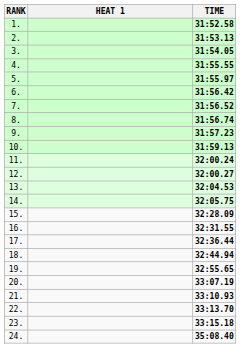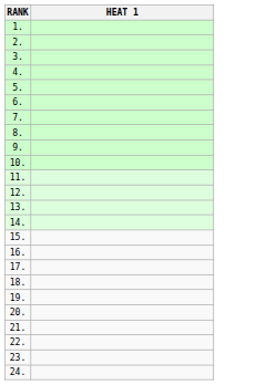 <table class="wikitable" style="border-collapse: collapse; font-size: 90%;">
 <tr>
 <th>RANK</th>
 <th align="center" style="width: 20em">HEAT 1</th>
-<th>TIME</th>
 </tr>
 <tr style="background:#ccffcc;">
 <td align="center">1.</td>
 <td></td>
-<td align="center"><strong>31:52.58</strong></td>
 </tr>
 <tr style="background:#ccffcc;">
 <td align="center">2.</td>
 <td></td>
-<td align="center"><strong>31:53.13</strong></td>
 </tr>
 <tr style="background:#ccffcc;">
 <td align="center">3.</td>
 <td></td>
-<td align="center"><strong>31:54.05</strong></td>
 </tr>
 <tr style="background:#ccffcc;">
 <td align="center">4.</td>
 <td></td>
-<td align="center"><strong>31:55.55</strong></td>
 </tr>
 <tr style="background:#ccffcc;">
 <td align="center">5.</td>
 <td></td>
-<td align="center"><strong>31:55.97</strong></td>
 </tr>
 <tr style="background:#ccffcc;">
 <td align="center">6.</td>
 <td></td>
-<td align="center"><strong>31:56.42</strong></td>
 </tr>
 <tr style="background:#ccffcc;">
 <td align="center">7.</td>
 <td></td>
-<td align="center"><strong>31:56.52</strong></td>
 </tr>
 <tr style="background:#ccffcc;">
 <td align="center">8.</td>
 <td></td>
-<td align="center"><strong>31:56.74</strong></td>
 </tr>
 <tr style="background:#ccffcc;">
 <td align="center">9.</td>
 <td></td>
-<td align="center"><strong>31:57.23</strong></td>
 </tr>
 <tr style="background:#ccffcc;">
 <td align="center">10.</td>
 <td></td>
-<td align="center"><strong>31:59.13</strong></td>
 </tr>
 <tr style="background:#ddffdd;">
 <td align="center">11.</td>
 <td></td>
-<td align="center"><strong>32:00.24</strong></td>
 </tr>
 <tr style="background:#ddffdd;">
 <td align="center">12.</td>
 <td></td>
-<td align="center"><strong>32:00.27</strong></td>
 </tr>
 <tr style="background:#ddffdd;">
 <td align="center">13.</td>
 <td></td>
-<td align="center"><strong>32:04.53</strong></td>
 </tr>
 <tr style="background:#ddffdd;">
 <td align="center">14.</td>
 <td></td>
-<td align="center"><strong>32:05.75</strong></td>
 </tr>
 <tr>
 <td align="center">15.</td>
 <td></td>
-<td align="center"><strong>32:28.09</strong></td>
 </tr>
 <tr>
 <td align="center">16.</td>
 <td></td>
-<td align="center"><strong>32:31.55</strong></td>
 </tr>
 <tr>
 <td align="center">17.</td>
 <td></td>
-<td align="center"><strong>32:36.44</strong></td>
 </tr>
 <tr>
 <td align="center">18.</td>
 <td></td>
-<td align="center"><strong>32:44.94</strong></td>
 </tr>
 <tr>
 <td align="center">19.</td>
 <td></td>
-<td align="center"><strong>32:55.65</strong></td>
 </tr>
 <tr>
 <td align="center">20.</td>
 <td></td>
-<td align="center"><strong>33:07.19</strong></td>
 </tr>
 <tr>
 <td align="center">21.</td>
 <td></td>
-<td align="center"><strong>33:10.93</strong></td>
 </tr>
 <tr>
 <td align="center">22.</td>
 <td></td>
-<td align="center"><strong>33:13.70</strong></td>
 </tr>
 <tr>
 <td align="center">23.</td>
 <td></td>
-<td align="center"><strong>33:15.18</strong></td>
 </tr>
 <tr>
 <td align="center">24.</td>
 <td></td>
-<td align="center"><strong>35:08.40</strong></td>
 </tr>
 </table>
